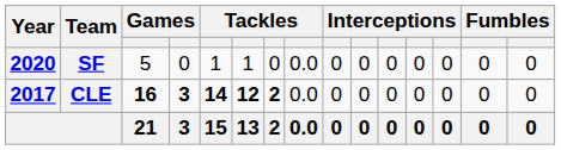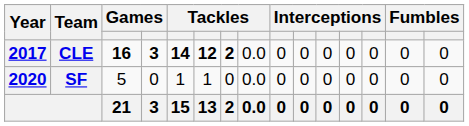 <table class="wikitable" style="text-align: center;">
 <tr>
 <th rowspan="2">Year</th>
 <th rowspan="2">Team</th>
 <th colspan="2">Games</th>
 <th colspan="4">Tackles</th>
 <th colspan="5">Interceptions</th>
 <th colspan="2">Fumbles</th>
 </tr>
 <tr>
 <th></th>
 <th></th>
 <th></th>
 <th></th>
 <th></th>
 <th></th>
 <th></th>
 <th></th>
 <th></th>
 <th></th>
 <th></th>
 <th></th>
 <th></th>
 </tr>
 <tr>
-<th><a href='#'>2020</a></th>
-<th><a href='#'>SF</a></th>
-<td>5</td>
-<td>0</td>
-<td>1</td>
-<td>1</td>
-<td>0</td>
+<th><a href='#'>2017</a></th>
+<th><a href='#'>CLE</a></th>
+<td><strong>16</strong></td>
+<td><strong>3</strong></td>
+<td><strong>14</strong></td>
+<td><strong>12</strong></td>
+<td><strong>2</strong></td>
 <td>0.0</td>
 <td>0</td>
 <td>0</td>
 <td>0</td>
 <td>0</td>
 <td>0</td>
 <td>0</td>
 <td>0</td>
 </tr>
 <tr>
-<th><a href='#'>2017</a></th>
-<th><a href='#'>CLE</a></th>
-<td><strong>16</strong></td>
-<td><strong>3</strong></td>
-<td><strong>14</strong></td>
-<td><strong>12</strong></td>
-<td><strong>2</strong></td>
+<th><a href='#'>2020</a></th>
+<th><a href='#'>SF</a></th>
+<td>5</td>
+<td>0</td>
+<td>1</td>
+<td>1</td>
+<td>0</td>
 <td>0.0</td>
 <td>0</td>
 <td>0</td>
 <td>0</td>
 <td>0</td>
 <td>0</td>
 <td>0</td>
 <td>0</td>
 </tr>
 <tr>
 <th colspan="2"></th>
 <th>21</th>
 <th>3</th>
 <th>15</th>
 <th>13</th>
 <th>2</th>
 <th>0.0</th>
 <th>0</th>
 <th>0</th>
 <th>0</th>
 <th>0</th>
 <th>0</th>
 <th>0</th>
 <th>0</th>
 </tr>
 </table>
